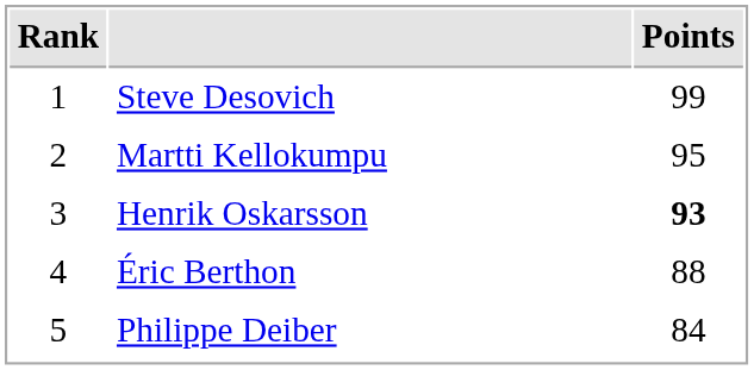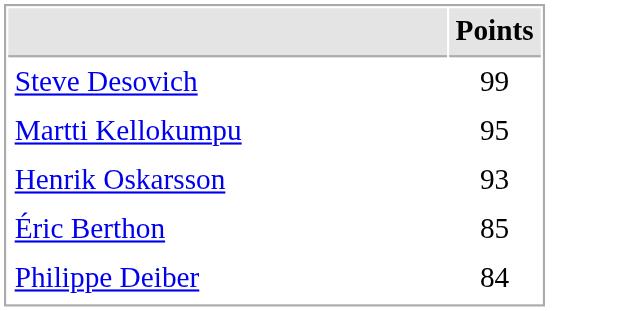 <table cellspacing="1" cellpadding="3" style="border:1px solid #AAAAAA;font-size:86%">
 <tr bgcolor="#E4E4E4">
-<th style="border-bottom:1px solid #AAAAAA" width=10>Rank</th>
 <th style="border-bottom:1px solid #AAAAAA" width=200></th>
 <th style="border-bottom:1px solid #AAAAAA" width=20>Points</th>
 </tr>
 <tr>
-<td align="center">1</td>
 <td> <a href='#'>Steve Desovich</a></td>
 <td align=center>99</td>
 </tr>
 <tr>
-<td align="center">2</td>
 <td> <a href='#'>Martti Kellokumpu</a></td>
 <td align=center>95</td>
 </tr>
 <tr>
-<td align="center">3</td>
 <td> <a href='#'>Henrik Oskarsson</a></td>
-<td align=center><strong>93</strong></td>
+<td align=center>93</td>
 </tr>
 <tr>
-<td align="center">4</td>
 <td> <a href='#'>Éric Berthon</a></td>
-<td align=center>88</td>
+<td align=center>85</td>
 </tr>
 <tr>
-<td align="center">5</td>
 <td> <a href='#'>Philippe Deiber</a></td>
 <td align=center>84</td>
 </tr>
 </table>
